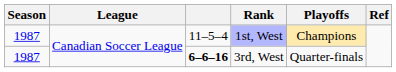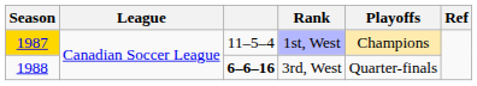 <table class="wikitable" style="text-align: center;">
 <tr>
 <th>Season</th>
 <th>League</th>
 <th></th>
 <th>Rank</th>
 <th>Playoffs</th>
 <th>Ref</th>
 </tr>
 <tr>
-<td><a href='#'>1987</a></td>
+<td style="background: gold;"><a href='#'>1987</a></td>
 <td rowspan=2><a href='#'>Canadian Soccer League</a></td>
 <td>11–5–4</td>
 <td bgcolor="B3B7FF">1st, West</td>
 <td bgcolor="FFEBAD">Champions</td>
 <td rowspan=2></td>
 </tr>
 <tr>
-<td><a href='#'>1987</a></td>
+<td><a href='#'>1988</a></td>
 <td><strong>6–6–16</strong></td>
 <td>3rd, West</td>
 <td>Quarter-finals</td>
 </tr>
 </table>
